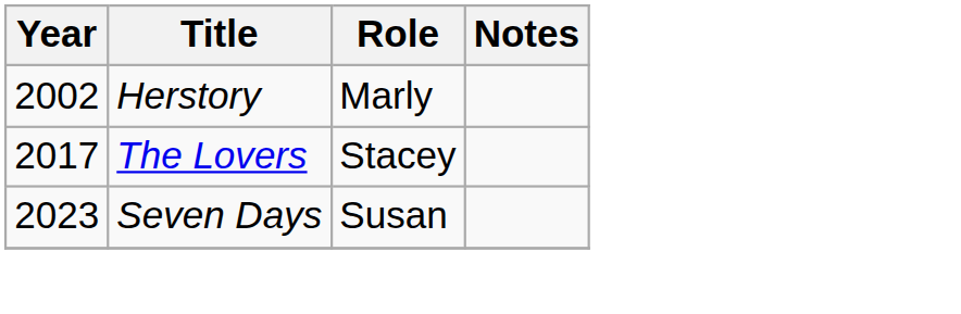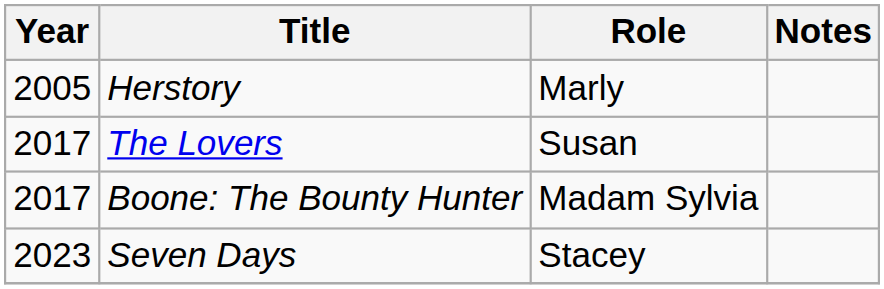 <table class="wikitable sortable">
 <tr>
 <th>Year</th>
 <th>Title</th>
 <th>Role</th>
 <th class="unsortable">Notes</th>
 </tr>
 <tr>
-<td>2002</td>
+<td>2005</td>
 <td><em>Herstory</em></td>
 <td>Marly</td>
 <td></td>
 </tr>
 <tr>
 <td>2017</td>
 <td><em><a href='#'>The Lovers</a></em></td>
-<td>Stacey</td>
+<td>Susan</td>
+<td></td>
+</tr>
+<tr>
+<td>2017</td>
+<td><em>Boone: The Bounty Hunter</em></td>
+<td>Madam Sylvia</td>
 <td></td>
 </tr>
 <tr>
 <td>2023</td>
 <td><em>Seven Days</em></td>
-<td>Susan</td>
+<td>Stacey</td>
 <td></td>
 </tr>
 <tr>
 </tr>
 </table>
